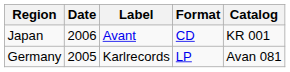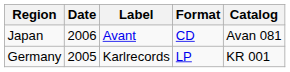 <table class="wikitable">
 <tr>
 <th>Region</th>
 <th>Date</th>
 <th>Label</th>
 <th>Format</th>
 <th>Catalog</th>
 </tr>
 <tr>
 <td>Japan</td>
 <td>2006</td>
 <td><a href='#'>Avant</a></td>
 <td><a href='#'>CD</a></td>
-<td>KR 001</td>
+<td>Avan 081</td>
 </tr>
 <tr>
 <td>Germany</td>
 <td>2005</td>
 <td>Karlrecords</td>
 <td><a href='#'>LP</a></td>
-<td>Avan 081</td>
+<td>KR 001</td>
 </tr>
 </table>
